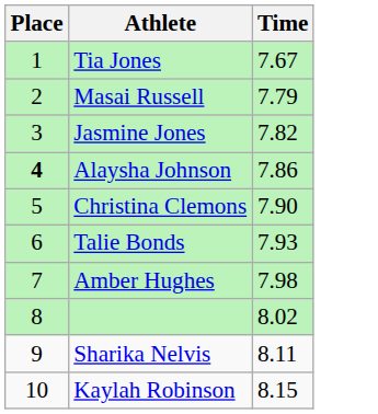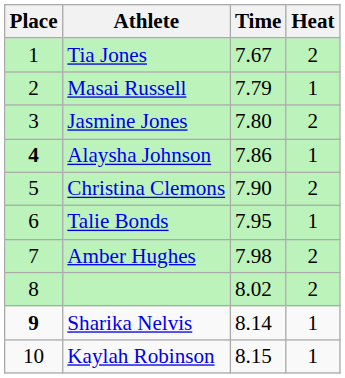 <table class="wikitable">
 <tr>
 <th>Place</th>
 <th>Athlete</th>
 <th>Time</th>
+<th>Heat</th>
 </tr>
 <tr bgcolor=#bbf3bb>
 <td align=center>1</td>
 <td><a href='#'>Tia Jones</a></td>
 <td>7.67</td>
+<td align=center>2</td>
 </tr>
 <tr bgcolor=#bbf3bb>
 <td align=center>2</td>
 <td><a href='#'>Masai Russell</a></td>
 <td>7.79</td>
+<td align=center>1</td>
 </tr>
 <tr bgcolor=#bbf3bb>
 <td align=center>3</td>
 <td><a href='#'>Jasmine Jones</a></td>
-<td>7.82</td>
+<td>7.80</td>
+<td align=center>2</td>
 </tr>
 <tr bgcolor=#bbf3bb>
 <td align=center><strong>4</strong></td>
 <td><a href='#'>Alaysha Johnson</a></td>
 <td>7.86</td>
+<td align=center>1</td>
 </tr>
 <tr bgcolor=#bbf3bb>
 <td align=center>5</td>
 <td><a href='#'>Christina Clemons</a></td>
 <td>7.90</td>
+<td align=center>2</td>
 </tr>
 <tr bgcolor=#bbf3bb>
 <td align=center>6</td>
 <td><a href='#'>Talie Bonds</a></td>
-<td>7.93</td>
+<td>7.95</td>
+<td align=center>1</td>
 </tr>
 <tr bgcolor=#bbf3bb>
 <td align=center>7</td>
 <td><a href='#'>Amber Hughes</a></td>
 <td>7.98</td>
+<td align=center>2</td>
 </tr>
 <tr bgcolor=#bbf3bb>
 <td align=center>8</td>
 <td></td>
 <td>8.02</td>
+<td align=center>2</td>
 </tr>
 <tr>
-<td align=center>9</td>
+<td align=center><strong>9</strong></td>
 <td><a href='#'>Sharika Nelvis</a></td>
-<td>8.11</td>
+<td>8.14</td>
+<td align=center>1</td>
 </tr>
 <tr>
 <td align=center>10</td>
 <td><a href='#'>Kaylah Robinson</a></td>
 <td>8.15</td>
+<td align=center>1</td>
 </tr>
 </table>
